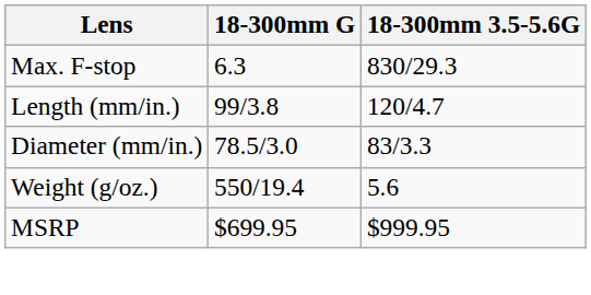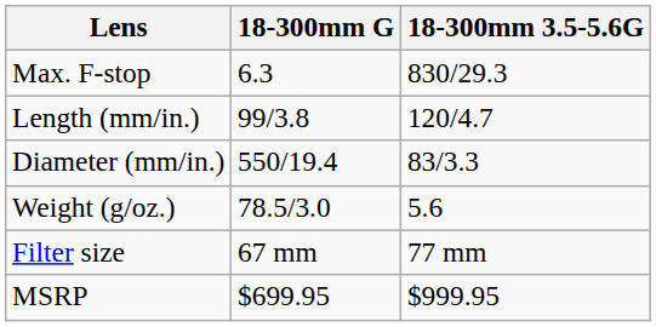 <table class="wikitable">
 <tr>
 <th>Lens</th>
 <th>18-300mm G</th>
 <th>18-300mm 3.5-5.6G</th>
 </tr>
 <tr>
 <td>Max. F-stop</td>
 <td>6.3</td>
 <td>830/29.3</td>
 </tr>
 <tr>
 <td>Length (mm/in.)</td>
 <td>99/3.8</td>
 <td>120/4.7</td>
 </tr>
 <tr>
 <td>Diameter (mm/in.)</td>
-<td>78.5/3.0</td>
+<td>550/19.4</td>
 <td>83/3.3</td>
 </tr>
 <tr>
 <td>Weight (g/oz.)</td>
-<td>550/19.4</td>
+<td>78.5/3.0</td>
 <td>5.6</td>
+</tr>
+<tr>
+<td><a href='#'>Filter</a> size</td>
+<td>67 mm</td>
+<td>77 mm</td>
 </tr>
 <tr>
 <td>MSRP</td>
 <td>$699.95</td>
 <td>$999.95</td>
 </tr>
 </table>
